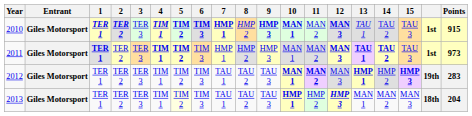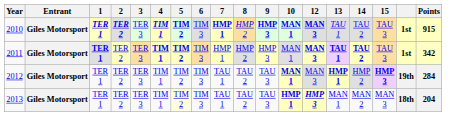 <table class="wikitable" style="text-align:center; font-size:85%">
 <tr>
 <th>Year</th>
 <th>Entrant</th>
 <th>1</th>
 <th>2</th>
 <th>3</th>
 <th>4</th>
 <th>5</th>
 <th>6</th>
 <th>7</th>
 <th>8</th>
 <th>9</th>
 <th>10</th>
-<th>11</th>
 <th>12</th>
 <th>13</th>
 <th>14</th>
 <th>15</th>
 <th></th>
 <th>Points</th>
 </tr>
 <tr>
 <td><a href='#'>2010</a></td>
 <th nowrap>Giles Motorsport</th>
 <td style="background:#FFFFBF;"><strong><em><a href='#'>TER<br>1</a></em></strong><br></td>
 <td style="background:#DFDFDF;"><strong><em><a href='#'>TER<br>2</a></em></strong><br></td>
 <td style="background:#DFFFDF;"><a href='#'>TER<br>3</a><br></td>
 <td style="background:#FFFFBF;"><strong><em><a href='#'>TIM<br>1</a></em></strong><br></td>
 <td style="background:#DFFFDF;"><strong><a href='#'>TIM<br>2</a></strong><br></td>
-<td style="background:#DFDFDF;"><strong><a href='#'>TIM<br>3</a><br></strong></td>
+<td style="background:#DFDFDF;"><a href='#'>TIM<br>3</a><br></td>
 <td style="background:#FFFFBF;"><strong><a href='#'>HMP<br>1</a></strong><br></td>
 <td style="background:#FFDF9F;"><em><a href='#'>HMP<br>2</a></em><br></td>
 <td style="background:#DFFFDF;"><strong><a href='#'>HMP<br>3</a></strong><br></td>
 <td style="background:#DFFFDF;"><strong><a href='#'>MAN<br>1</a></strong><br></td>
-<td style="background:#DFFFDF;"><a href='#'>MAN<br>2</a><br></td>
 <td style="background:#DFDFDF;"><strong><a href='#'>MAN<br>3</a></strong><br></td>
 <td style="background:#DFDFDF;"><em><a href='#'>TAU<br>1</a></em><br></td>
 <td style="background:#DFDFDF;"><a href='#'>TAU<br>2</a><br></td>
 <td style="background:#FFDF9F;"><a href='#'>TAU<br>3</a><br></td>
 <th style="background:#FFFFBF;">1st</th>
 <th style="background:#FFFFBF;">915</th>
 </tr>
 <tr>
 <td><a href='#'>2011</a></td>
 <th nowrap>Giles Motorsport</th>
 <td style="background:#DFDFDF;"><strong><a href='#'>TER<br>1</a></strong><br></td>
 <td style="background:#FFFFBF;"><a href='#'>TER<br>2</a><br></td>
 <td style="background:#FFDF9F;"><a href='#'>TER<br>3</a><br></td>
 <td style="background:#FFFFBF;"><strong><a href='#'>TIM<br>1</a></strong><br></td>
 <td style="background:#FFFFBF;"><strong><a href='#'>TIM<br>2</a></strong><br></td>
 <td style="background:#FFDF9F;"><a href='#'>TIM<br>3</a><br></td>
 <td style="background:#FFFFBF;"><a href='#'>HMP<br>1</a><br></td>
 <td style="background:#DFDFDF;"><a href='#'>HMP<br>2</a><br></td>
 <td style="background:#FFFFBF;"><a href='#'>HMP<br>3</a><br></td>
 <td style="background:#DFDFDF;"><a href='#'>MAN<br>1</a><br></td>
-<td style="background:#DFDFDF;"><a href='#'>MAN<br>2</a><br></td>
 <td style="background:#FFFFBF;"><strong><a href='#'>MAN<br>3</a></strong><br></td>
 <td style="background:#EFCFFF;"><strong><a href='#'>TAU<br>1</a></strong><br></td>
 <td style="background:#FFFFBF;"><strong><a href='#'>TAU<br>2</a></strong><br></td>
 <td style="background:#FFDF9F;"><a href='#'>TAU<br>3</a><br></td>
 <th style="background:#FFFFBF;">1st</th>
-<th style="background:#FFFFBF;">973</th>
+<th style="background:#FFFFBF;">342</th>
 </tr>
 <tr>
 <td><a href='#'>2012</a></td>
 <th nowrap>Giles Motorsport</th>
 <td><a href='#'>TER<br>1</a></td>
 <td><a href='#'>TER<br>2</a></td>
 <td><a href='#'>TER<br>3</a></td>
 <td><a href='#'>TIM<br>1</a></td>
 <td><a href='#'>TIM<br>2</a></td>
 <td><a href='#'>TIM<br>3</a></td>
 <td><a href='#'>TAU<br>1</a></td>
 <td><a href='#'>TAU<br>2</a></td>
 <td><a href='#'>TAU<br>3</a></td>
 <td style="background:#FFFFBF;"><strong><a href='#'>MAN<br>1</a></strong><br></td>
-<td style="background:#EFCFFF;"><strong><a href='#'>MAN<br>2</a></strong><br></td>
 <td style="background:#DFDFDF;"><a href='#'>MAN<br>3</a><br></td>
 <td style="background:#FFFFBF;"><strong><a href='#'>HMP<br>1</a></strong><br></td>
 <td style="background:#DFDFDF;"><a href='#'>HMP<br>2</a><br></td>
 <td style="background:#EFCFFF;"><strong><a href='#'>HMP<br>3</a></strong><br></td>
 <th>19th</th>
-<th>283</th>
+<th>284</th>
 </tr>
 <tr>
 <td><a href='#'>2013</a></td>
 <th nowrap>Giles Motorsport</th>
 <td><a href='#'>TER<br>1</a></td>
 <td><a href='#'>TER<br>2</a></td>
 <td><a href='#'>TER<br>3</a></td>
 <td><a href='#'>TIM<br>1</a></td>
 <td style="background: lightyellow;"><a href='#'>TIM<br>2</a></td>
 <td><a href='#'>TIM<br>3</a></td>
 <td><a href='#'>TAU<br>1</a></td>
 <td><a href='#'>TAU<br>2</a></td>
 <td><a href='#'>TAU<br>3</a></td>
 <td style="background:#FFFFBF;"><strong><a href='#'>HMP<br>1</a></strong><br></td>
-<td style="background:#DFFFDF;"><a href='#'>HMP<br>2</a><br></td>
 <td style="background:#FFFFBF;"><strong><em><a href='#'>HMP<br>3</a></em></strong><br></td>
 <td><a href='#'>MAN<br>1</a></td>
 <td><a href='#'>MAN<br>2</a></td>
 <td><a href='#'>MAN<br>3</a></td>
 <th>18th</th>
 <th>204</th>
 </tr>
 </table>
